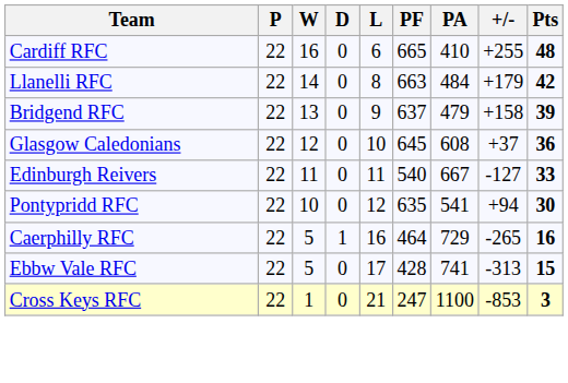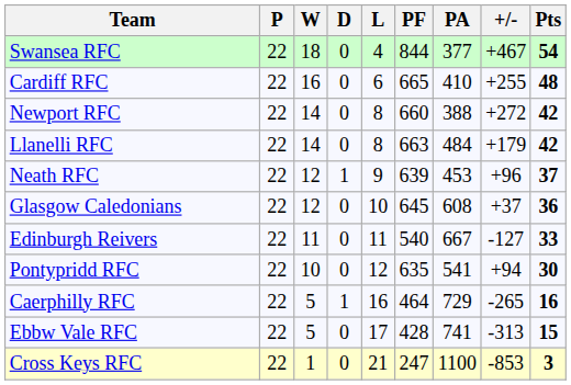 <table class="wikitable" style="text-align: center;">
 <tr>
 <th width="200">Team</th>
 <th width="20">P</th>
 <th width="20">W</th>
 <th width="20">D</th>
 <th width="20">L</th>
 <th width="20">PF</th>
 <th width="20">PA</th>
 <th width="25">+/-</th>
 <th width="20">Pts</th>
+</tr>
+<tr bgcolor="#ccffcc">
+<td align="left"> <a href='#'>Swansea RFC</a></td>
+<td>22</td>
+<td>18</td>
+<td>0</td>
+<td>4</td>
+<td>844</td>
+<td>377</td>
+<td>+467</td>
+<td><strong>54</strong></td>
 </tr>
 <tr bgcolor="#f7f8ff">
 <td align="left"> <a href='#'>Cardiff RFC</a></td>
 <td>22</td>
 <td>16</td>
 <td>0</td>
 <td>6</td>
 <td>665</td>
 <td>410</td>
 <td>+255</td>
 <td><strong>48</strong></td>
 </tr>
 <tr bgcolor="#f7f8ff">
+<td align="left"> <a href='#'>Newport RFC</a></td>
+<td>22</td>
+<td>14</td>
+<td>0</td>
+<td>8</td>
+<td>660</td>
+<td>388</td>
+<td>+272</td>
+<td><strong>42</strong></td>
+</tr>
+<tr bgcolor="#f7f8ff">
 <td align="left"> <a href='#'>Llanelli RFC</a></td>
 <td>22</td>
 <td>14</td>
 <td>0</td>
 <td>8</td>
 <td>663</td>
 <td>484</td>
 <td>+179</td>
 <td><strong>42</strong></td>
 </tr>
 <tr bgcolor="#f7f8ff">
-<td align="left"> <a href='#'>Bridgend RFC</a></td>
+<td align="left">  <a href='#'>Neath RFC</a></td>
 <td>22</td>
-<td>13</td>
-<td>0</td>
+<td>12</td>
+<td>1</td>
 <td>9</td>
-<td>637</td>
-<td>479</td>
-<td>+158</td>
-<td><strong>39</strong></td>
+<td>639</td>
+<td>453</td>
+<td>+96</td>
+<td><strong>37</strong></td>
 </tr>
 <tr bgcolor="#f7f8ff">
 <td align="left"> <a href='#'>Glasgow Caledonians</a></td>
 <td>22</td>
 <td>12</td>
 <td>0</td>
 <td>10</td>
 <td>645</td>
 <td>608</td>
 <td>+37</td>
 <td><strong>36</strong></td>
 </tr>
 <tr bgcolor="#f7f8ff">
 <td align="left"> <a href='#'>Edinburgh Reivers</a></td>
 <td>22</td>
 <td>11</td>
 <td>0</td>
 <td>11</td>
 <td>540</td>
 <td>667</td>
 <td>-127</td>
 <td><strong>33</strong></td>
 </tr>
 <tr bgcolor="#f7f8ff">
 <td align="left"> <a href='#'>Pontypridd RFC</a></td>
 <td>22</td>
 <td>10</td>
 <td>0</td>
 <td>12</td>
 <td>635</td>
 <td>541</td>
 <td>+94</td>
 <td><strong>30</strong></td>
 </tr>
 <tr bgcolor="#f7f8ff">
 <td align="left"> <a href='#'>Caerphilly RFC</a></td>
 <td>22</td>
 <td>5</td>
 <td>1</td>
 <td>16</td>
 <td>464</td>
 <td>729</td>
 <td>-265</td>
 <td><strong>16</strong></td>
 </tr>
 <tr bgcolor="#f7f8ff">
 <td align="left"> <a href='#'>Ebbw Vale RFC</a></td>
 <td>22</td>
 <td>5</td>
 <td>0</td>
 <td>17</td>
 <td>428</td>
 <td>741</td>
 <td>-313</td>
 <td><strong>15</strong></td>
 </tr>
 <tr bgcolor="#ffffcc">
 <td align="left"> <a href='#'>Cross Keys RFC</a></td>
 <td>22</td>
 <td>1</td>
 <td>0</td>
 <td>21</td>
 <td>247</td>
 <td>1100</td>
 <td>-853</td>
 <td><strong>3</strong></td>
 </tr>
 </table>
